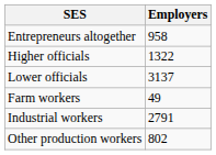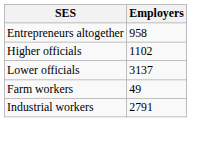 <table class="wikitable">
 <tr>
 <th>SES</th>
 <th>Employers</th>
 </tr>
 <tr>
 <td>Entrepreneurs altogether</td>
 <td>958</td>
 </tr>
 <tr>
 <td>Higher officials</td>
-<td>1322</td>
+<td>1102</td>
 </tr>
 <tr>
 <td>Lower officials</td>
 <td>3137</td>
 </tr>
 <tr>
 <td>Farm workers</td>
 <td>49</td>
 </tr>
 <tr>
 <td>Industrial workers</td>
 <td>2791</td>
 </tr>
-<tr>
-<td>Other production workers</td>
-<td>802</td>
-</tr>
 </table>
